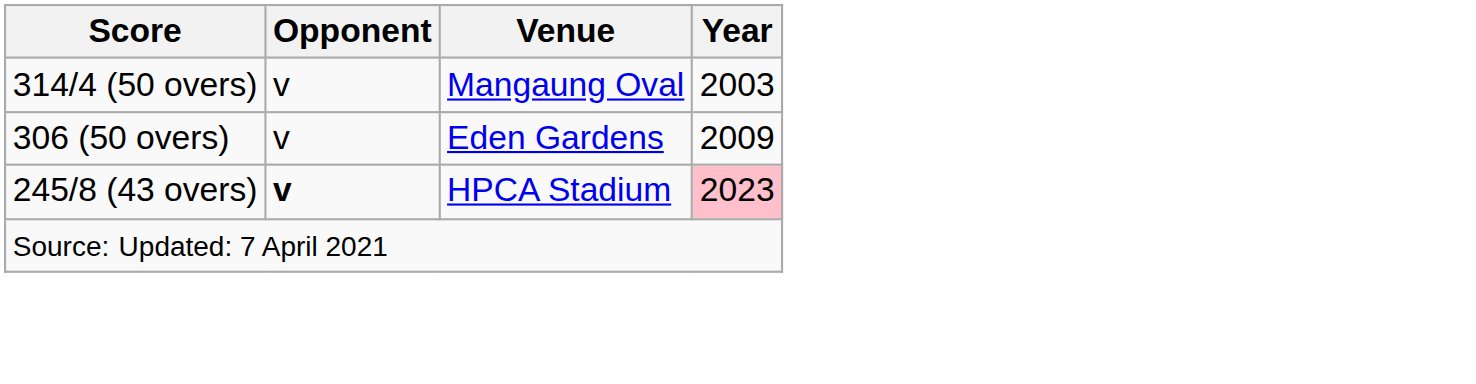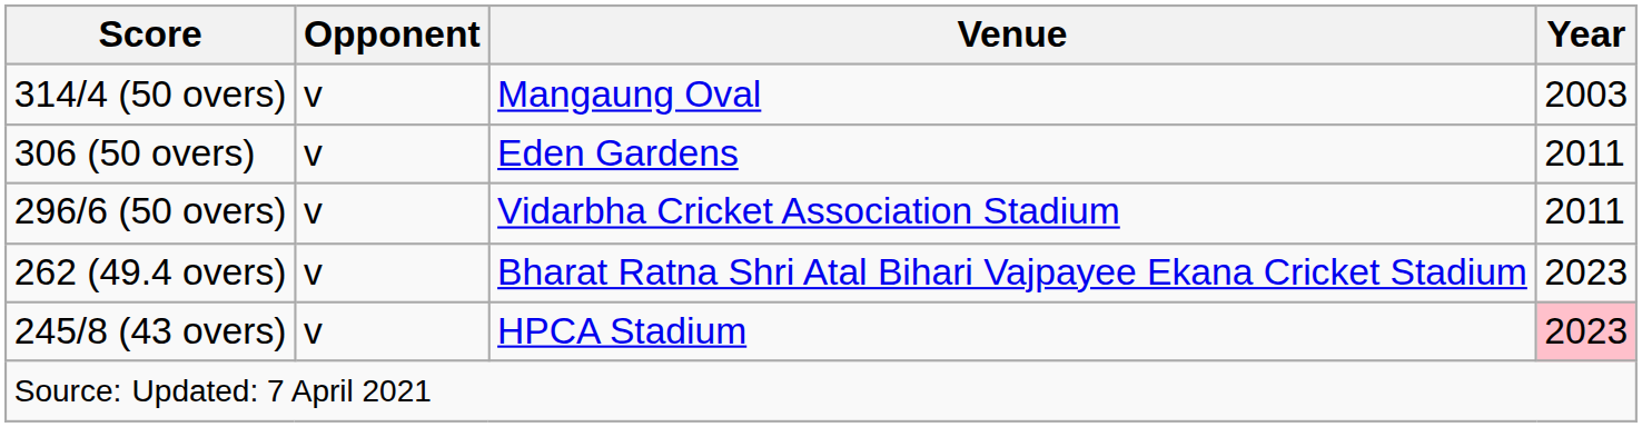 <table class="wikitable">
 <tr style="text-align: center;">
 <th style="text-align: center;" scope="col"><strong>Score</strong></th>
 <th style="text-align: center;" scope="col"><strong>Opponent</strong></th>
 <th style="text-align: center;" scope="col"><strong>Venue</strong></th>
 <th style="text-align: center;" scope="col"><strong>Year</strong></th>
 </tr>
 <tr>
 <td>314/4 (50 overs)</td>
 <td>v </td>
 <td><a href='#'>Mangaung Oval</a></td>
 <td>2003</td>
 </tr>
 <tr>
 <td>306 (50 overs)</td>
 <td>v </td>
 <td><a href='#'>Eden Gardens</a></td>
-<td>2009</td>
+<td>2011</td>
+</tr>
+<tr>
+<td>296/6 (50 overs)</td>
+<td>v </td>
+<td><a href='#'>Vidarbha Cricket Association Stadium</a></td>
+<td>2011</td>
+</tr>
+<tr>
+<td>262 (49.4 overs)</td>
+<td>v </td>
+<td><a href='#'>Bharat Ratna Shri Atal Bihari Vajpayee Ekana Cricket Stadium</a></td>
+<td>2023</td>
 </tr>
 <tr>
 <td>245/8 (43 overs)</td>
-<td><strong>v </strong></td>
+<td>v </td>
 <td><a href='#'>HPCA Stadium</a></td>
 <td style="background: pink;">2023</td>
 </tr>
 <tr>
 <td colspan=4><small>Source:</small> <small>Updated: 7 April 2021</small></td>
 </tr>
 </table>
